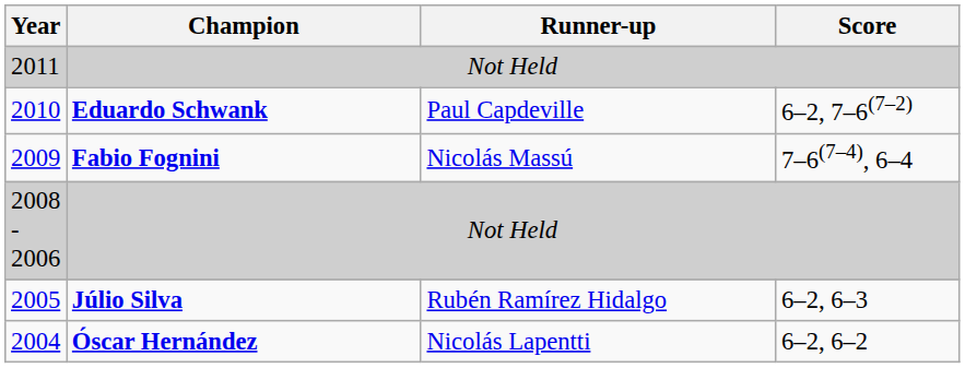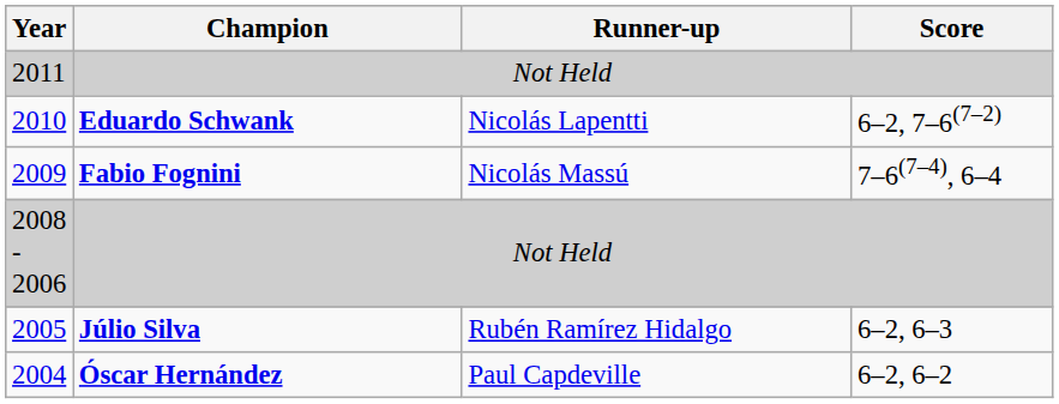 <table class="wikitable" style="font-size:90%">
 <tr>
 <th>Year</th>
 <th width="200">Champion</th>
 <th width="200">Runner-up</th>
 <th width="100">Score</th>
 </tr>
 <tr>
 <td style="background:#cfcfcf">2011</td>
 <td colspan=3 align=center style="background:#cfcfcf"><em>Not Held</em></td>
 </tr>
 <tr>
 <td><a href='#'>2010</a></td>
 <td> <strong><a href='#'>Eduardo Schwank</a></strong></td>
-<td> <a href='#'>Paul Capdeville</a></td>
+<td> <a href='#'>Nicolás Lapentti</a></td>
 <td>6–2, 7–6<sup>(7–2)</sup></td>
 </tr>
 <tr>
 <td><a href='#'>2009</a></td>
 <td> <strong><a href='#'>Fabio Fognini</a></strong></td>
 <td> <a href='#'>Nicolás Massú</a></td>
 <td>7–6<sup>(7–4)</sup>, 6–4</td>
 </tr>
 <tr>
 <td style="background:#cfcfcf">2008<br>-<br>2006</td>
 <td colspan=3 align=center style="background:#cfcfcf"><em>Not Held</em></td>
 </tr>
 <tr>
 <td><a href='#'>2005</a></td>
 <td> <strong><a href='#'>Júlio Silva</a></strong></td>
 <td> <a href='#'>Rubén Ramírez Hidalgo</a></td>
 <td>6–2, 6–3</td>
 </tr>
 <tr>
 <td><a href='#'>2004</a></td>
 <td> <strong><a href='#'>Óscar Hernández</a></strong></td>
-<td> <a href='#'>Nicolás Lapentti</a></td>
+<td> <a href='#'>Paul Capdeville</a></td>
 <td>6–2, 6–2</td>
 </tr>
 </table>
